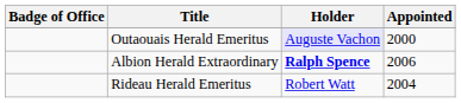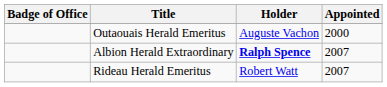 <table class="wikitable" border="1px solid grey" cellpadding="2" cellspacing="2" style="width:auto;text-align:left;">
 <tr>
 <th>Badge of Office</th>
 <th>Title</th>
 <th>Holder</th>
 <th>Appointed</th>
 </tr>
 <tr>
 </tr>
 <tr>
 <td></td>
 <td>Outaouais Herald Emeritus</td>
-<td style="background: lavender;"><a href='#'>Auguste Vachon</a></td>
+<td><a href='#'>Auguste Vachon</a></td>
 <td>2000</td>
 </tr>
 <tr>
 <td></td>
 <td>Albion Herald Extraordinary</td>
 <td><strong><a href='#'>Ralph Spence</a></strong></td>
-<td>2006</td>
+<td>2007</td>
 </tr>
 <tr>
 <td></td>
 <td>Rideau Herald Emeritus</td>
 <td><a href='#'>Robert Watt</a></td>
-<td>2004</td>
+<td>2007</td>
 </tr>
 </table>
